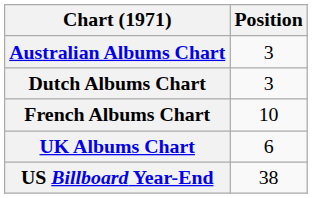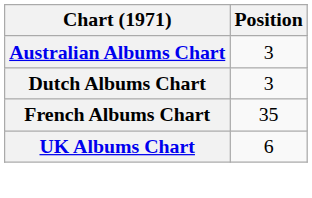 <table class="wikitable sortable plainrowheaders" style="text-align:center;">
 <tr>
 <th scope="col">Chart (1971)</th>
 <th scope="col">Position</th>
 </tr>
 <tr>
 <th scope="row"><a href='#'>Australian Albums Chart</a></th>
 <td>3</td>
 </tr>
 <tr>
 <th scope="row">Dutch Albums Chart</th>
 <td>3</td>
 </tr>
 <tr>
 <th scope="row">French Albums Chart</th>
-<td>10</td>
+<td>35</td>
 </tr>
 <tr>
 <th scope="row"><a href='#'>UK Albums Chart</a></th>
 <td>6</td>
 </tr>
-<tr>
-<th scope="row">US <a href='#'><em>Billboard</em> Year-End</a></th>
-<td>38</td>
-</tr>
 </table>
